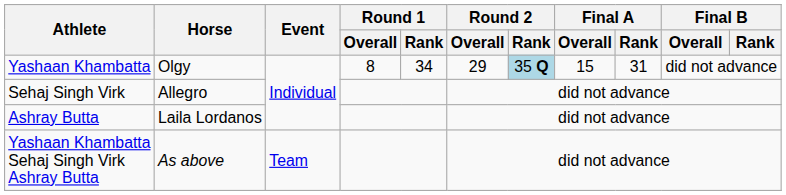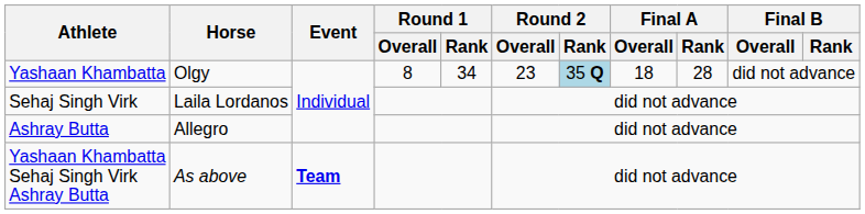 <table class="wikitable" style="text-align:center; font-size:90%">
 <tr>
 <th rowspan=2>Athlete</th>
 <th rowspan=2>Horse</th>
 <th rowspan=2>Event</th>
 <th colspan=2>Round 1</th>
 <th colspan=2>Round 2</th>
 <th colspan=2>Final A</th>
 <th colspan=2>Final B</th>
 </tr>
 <tr>
 <th>Overall</th>
 <th>Rank</th>
 <th>Overall</th>
 <th>Rank</th>
 <th>Overall</th>
 <th>Rank</th>
 <th>Overall</th>
 <th>Rank</th>
 </tr>
 <tr>
 <td align=left><a href='#'>Yashaan Khambatta</a></td>
 <td align=left>Olgy</td>
 <td align=left rowspan=3><a href='#'>Individual</a></td>
 <td>8</td>
 <td>34</td>
-<td>29</td>
+<td>23</td>
 <td style="background: lightblue;">35 <strong>Q</strong></td>
-<td>15</td>
-<td>31</td>
+<td>18</td>
+<td>28</td>
 <td colspan=2>did not advance</td>
 </tr>
 <tr>
 <td align=left>Sehaj Singh Virk</td>
-<td align=left>Allegro</td>
+<td align=left>Laila Lordanos</td>
 <td colspan=2></td>
 <td colspan=6>did not advance</td>
 </tr>
 <tr>
 <td align=left><a href='#'>Ashray Butta</a></td>
-<td align=left>Laila Lordanos</td>
+<td align=left>Allegro</td>
 <td colspan=2></td>
 <td colspan=6>did not advance</td>
 </tr>
 <tr>
 <td align=left><a href='#'>Yashaan Khambatta</a><br>Sehaj Singh Virk<br><a href='#'>Ashray Butta</a></td>
 <td align=left><em>As above</em></td>
-<td align=left><a href='#'>Team</a></td>
+<td align=left><strong><a href='#'>Team</a></strong></td>
 <td colspan=2></td>
 <td colspan=6>did not advance</td>
 </tr>
 </table>
